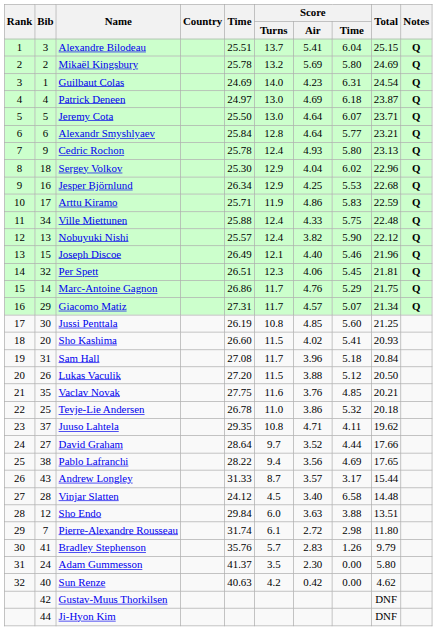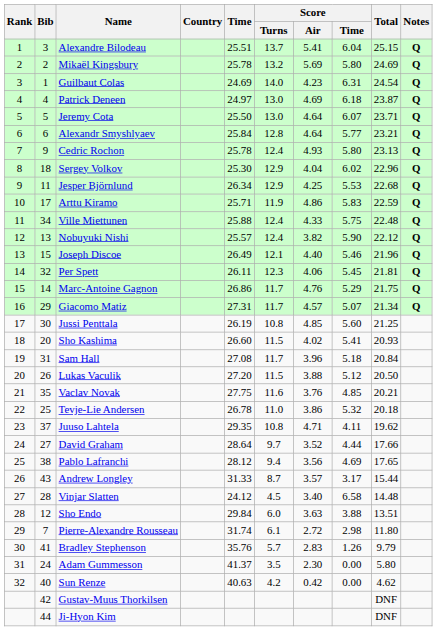 <table class="wikitable sortable" style="text-align:center">
 <tr>
 <th rowspan=2>Rank</th>
 <th rowspan=2>Bib</th>
 <th rowspan=2>Name</th>
 <th rowspan=2>Country</th>
 <th rowspan=2>Time</th>
 <th colspan=3>Score</th>
 <th rowspan=2>Total</th>
 <th rowspan=2>Notes</th>
 </tr>
 <tr>
 <th width=50>Turns</th>
 <th width=50>Air</th>
 <th width=50>Time</th>
 </tr>
 <tr bgcolor="#ccffcc">
 <td>1</td>
 <td>3</td>
 <td align=left><a href='#'>Alexandre Bilodeau</a></td>
 <td align=left></td>
 <td>25.51</td>
 <td>13.7</td>
 <td>5.41</td>
 <td>6.04</td>
 <td>25.15</td>
 <td><strong>Q</strong></td>
 </tr>
 <tr bgcolor="#ccffcc">
 <td>2</td>
 <td>2</td>
 <td align=left><a href='#'>Mikaël Kingsbury</a></td>
 <td align=left></td>
 <td>25.78</td>
 <td>13.2</td>
 <td>5.69</td>
 <td>5.80</td>
 <td>24.69</td>
 <td><strong>Q</strong></td>
 </tr>
 <tr bgcolor="#ccffcc">
 <td>3</td>
 <td>1</td>
 <td align=left><a href='#'>Guilbaut Colas</a></td>
 <td align=left></td>
 <td>24.69</td>
 <td>14.0</td>
 <td>4.23</td>
 <td>6.31</td>
 <td>24.54</td>
 <td><strong>Q</strong></td>
 </tr>
 <tr bgcolor="#ccffcc">
 <td>4</td>
 <td>4</td>
 <td align=left><a href='#'>Patrick Deneen</a></td>
 <td align=left></td>
 <td>24.97</td>
 <td>13.0</td>
 <td>4.69</td>
 <td>6.18</td>
 <td>23.87</td>
 <td><strong>Q</strong></td>
 </tr>
 <tr bgcolor="#ccffcc">
 <td>5</td>
 <td>5</td>
 <td align=left><a href='#'>Jeremy Cota</a></td>
 <td align=left></td>
 <td>25.50</td>
 <td>13.0</td>
 <td>4.64</td>
 <td>6.07</td>
 <td>23.71</td>
 <td><strong>Q</strong></td>
 </tr>
 <tr bgcolor="#ccffcc">
 <td>6</td>
 <td>6</td>
 <td align=left><a href='#'>Alexandr Smyshlyaev</a></td>
 <td align=left></td>
 <td>25.84</td>
 <td>12.8</td>
 <td>4.64</td>
 <td>5.77</td>
 <td>23.21</td>
 <td><strong>Q</strong></td>
 </tr>
 <tr bgcolor="#ccffcc">
 <td>7</td>
 <td>9</td>
 <td align=left><a href='#'>Cedric Rochon</a></td>
 <td align=left></td>
 <td>25.78</td>
 <td>12.4</td>
 <td>4.93</td>
 <td>5.80</td>
 <td>23.13</td>
 <td><strong>Q</strong></td>
 </tr>
 <tr bgcolor="#ccffcc">
 <td>8</td>
 <td>18</td>
 <td align=left><a href='#'>Sergey Volkov</a></td>
 <td align=left></td>
 <td>25.30</td>
 <td>12.9</td>
 <td>4.04</td>
 <td>6.02</td>
 <td>22.96</td>
 <td><strong>Q</strong></td>
 </tr>
 <tr bgcolor="#ccffcc">
 <td>9</td>
-<td>16</td>
+<td>11</td>
 <td align=left><a href='#'>Jesper Björnlund</a></td>
 <td align=left></td>
 <td>26.34</td>
 <td>12.9</td>
 <td>4.25</td>
 <td>5.53</td>
 <td>22.68</td>
 <td><strong>Q</strong></td>
 </tr>
 <tr bgcolor="#ccffcc">
 <td>10</td>
 <td>17</td>
 <td align=left><a href='#'>Arttu Kiramo</a></td>
 <td align=left></td>
 <td>25.71</td>
 <td>11.9</td>
 <td>4.86</td>
 <td>5.83</td>
 <td>22.59</td>
 <td><strong>Q</strong></td>
 </tr>
 <tr bgcolor="#ccffcc">
 <td>11</td>
 <td>34</td>
 <td align=left><a href='#'>Ville Miettunen</a></td>
 <td align=left></td>
 <td>25.88</td>
 <td>12.4</td>
 <td>4.33</td>
 <td>5.75</td>
 <td>22.48</td>
 <td><strong>Q</strong></td>
 </tr>
 <tr bgcolor="#ccffcc">
 <td>12</td>
 <td>13</td>
 <td align=left><a href='#'>Nobuyuki Nishi</a></td>
 <td align=left></td>
 <td>25.57</td>
 <td>12.4</td>
 <td>3.82</td>
 <td>5.90</td>
 <td>22.12</td>
 <td><strong>Q</strong></td>
 </tr>
 <tr bgcolor="#ccffcc">
 <td>13</td>
 <td>15</td>
 <td align=left><a href='#'>Joseph Discoe</a></td>
 <td align=left></td>
 <td>26.49</td>
 <td>12.1</td>
 <td>4.40</td>
 <td>5.46</td>
 <td>21.96</td>
 <td><strong>Q</strong></td>
 </tr>
 <tr bgcolor="#ccffcc">
 <td>14</td>
 <td>32</td>
 <td align=left><a href='#'>Per Spett</a></td>
 <td align=left></td>
-<td>26.51</td>
+<td>26.11</td>
 <td>12.3</td>
 <td>4.06</td>
 <td>5.45</td>
 <td>21.81</td>
 <td><strong>Q</strong></td>
 </tr>
 <tr bgcolor="#ccffcc">
 <td>15</td>
 <td>14</td>
 <td align=left><a href='#'>Marc-Antoine Gagnon</a></td>
 <td align=left></td>
 <td>26.86</td>
 <td>11.7</td>
 <td>4.76</td>
 <td>5.29</td>
 <td>21.75</td>
 <td><strong>Q</strong></td>
 </tr>
 <tr bgcolor="#ccffcc">
 <td>16</td>
 <td>29</td>
 <td align=left><a href='#'>Giacomo Matiz</a></td>
 <td align=left></td>
 <td>27.31</td>
 <td>11.7</td>
 <td>4.57</td>
 <td>5.07</td>
 <td>21.34</td>
 <td><strong>Q</strong></td>
 </tr>
 <tr>
 <td>17</td>
 <td>30</td>
 <td align=left><a href='#'>Jussi Penttala</a></td>
 <td align=left></td>
 <td>26.19</td>
 <td>10.8</td>
 <td>4.85</td>
 <td>5.60</td>
 <td>21.25</td>
 <td></td>
 </tr>
 <tr>
 <td>18</td>
 <td>20</td>
 <td align=left><a href='#'>Sho Kashima</a></td>
 <td align=left></td>
 <td>26.60</td>
 <td>11.5</td>
 <td>4.02</td>
 <td>5.41</td>
 <td>20.93</td>
 <td></td>
 </tr>
 <tr>
 <td>19</td>
 <td>31</td>
 <td align=left><a href='#'>Sam Hall</a></td>
 <td align=left></td>
 <td>27.08</td>
 <td>11.7</td>
 <td>3.96</td>
 <td>5.18</td>
 <td>20.84</td>
 <td></td>
 </tr>
 <tr>
 <td>20</td>
 <td>26</td>
 <td align=left><a href='#'>Lukas Vaculik</a></td>
 <td align=left></td>
 <td>27.20</td>
 <td>11.5</td>
 <td>3.88</td>
 <td>5.12</td>
 <td>20.50</td>
 <td></td>
 </tr>
 <tr>
 <td>21</td>
 <td>35</td>
 <td align=left><a href='#'>Vaclav Novak</a></td>
 <td align=left></td>
 <td>27.75</td>
 <td>11.6</td>
 <td>3.76</td>
 <td>4.85</td>
 <td>20.21</td>
 <td></td>
 </tr>
 <tr>
 <td>22</td>
 <td>25</td>
 <td align=left><a href='#'>Tevje-Lie Andersen</a></td>
 <td align=left></td>
 <td>26.78</td>
 <td>11.0</td>
 <td>3.86</td>
 <td>5.32</td>
 <td>20.18</td>
 <td></td>
 </tr>
 <tr>
 <td>23</td>
 <td>37</td>
 <td align=left><a href='#'>Juuso Lahtela</a></td>
 <td align=left></td>
 <td>29.35</td>
 <td>10.8</td>
 <td>4.71</td>
 <td>4.11</td>
 <td>19.62</td>
 <td></td>
 </tr>
 <tr>
 <td>24</td>
 <td>27</td>
 <td align=left><a href='#'>David Graham</a></td>
 <td align=left></td>
 <td>28.64</td>
 <td>9.7</td>
 <td>3.52</td>
 <td>4.44</td>
 <td>17.66</td>
 <td></td>
 </tr>
 <tr>
 <td>25</td>
 <td>38</td>
 <td align=left><a href='#'>Pablo Lafranchi</a></td>
 <td align=left></td>
-<td>28.22</td>
+<td>28.12</td>
 <td>9.4</td>
 <td>3.56</td>
 <td>4.69</td>
 <td>17.65</td>
 <td></td>
 </tr>
 <tr>
 <td>26</td>
 <td>43</td>
 <td align=left><a href='#'>Andrew Longley</a></td>
 <td align=left></td>
 <td>31.33</td>
 <td>8.7</td>
 <td>3.57</td>
 <td>3.17</td>
 <td>15.44</td>
 <td></td>
 </tr>
 <tr>
 <td>27</td>
 <td>28</td>
 <td align=left><a href='#'>Vinjar Slatten</a></td>
 <td align=left></td>
 <td>24.12</td>
 <td>4.5</td>
 <td>3.40</td>
 <td>6.58</td>
 <td>14.48</td>
 <td></td>
 </tr>
 <tr>
 <td>28</td>
 <td>12</td>
 <td align=left><a href='#'>Sho Endo</a></td>
 <td align=left></td>
 <td>29.84</td>
 <td>6.0</td>
 <td>3.63</td>
 <td>3.88</td>
 <td>13.51</td>
 <td></td>
 </tr>
 <tr>
 <td>29</td>
 <td>7</td>
 <td align=left><a href='#'>Pierre-Alexandre Rousseau</a></td>
 <td align=left></td>
 <td>31.74</td>
 <td>6.1</td>
 <td>2.72</td>
 <td>2.98</td>
 <td>11.80</td>
 <td></td>
 </tr>
 <tr>
 <td>30</td>
 <td>41</td>
 <td align=left><a href='#'>Bradley Stephenson</a></td>
 <td align=left></td>
 <td>35.76</td>
 <td>5.7</td>
 <td>2.83</td>
 <td>1.26</td>
 <td>9.79</td>
 <td></td>
 </tr>
 <tr>
 <td>31</td>
 <td>24</td>
 <td align=left><a href='#'>Adam Gummesson</a></td>
 <td align=left></td>
 <td>41.37</td>
 <td>3.5</td>
 <td>2.30</td>
 <td>0.00</td>
 <td>5.80</td>
 <td></td>
 </tr>
 <tr>
 <td>32</td>
 <td>40</td>
 <td align=left><a href='#'>Sun Renze</a></td>
 <td align=left></td>
 <td>40.63</td>
 <td>4.2</td>
 <td>0.42</td>
 <td>0.00</td>
 <td>4.62</td>
 <td></td>
 </tr>
 <tr>
 <td></td>
 <td>42</td>
 <td align=left><a href='#'>Gustav-Muus Thorkilsen</a></td>
 <td align=left></td>
 <td></td>
 <td></td>
 <td></td>
 <td></td>
 <td>DNF</td>
 <td></td>
 </tr>
 <tr>
 <td></td>
 <td>44</td>
 <td align=left><a href='#'>Ji-Hyon Kim</a></td>
 <td align=left></td>
 <td></td>
 <td></td>
 <td></td>
 <td></td>
 <td>DNF</td>
 <td></td>
 </tr>
 </table>
